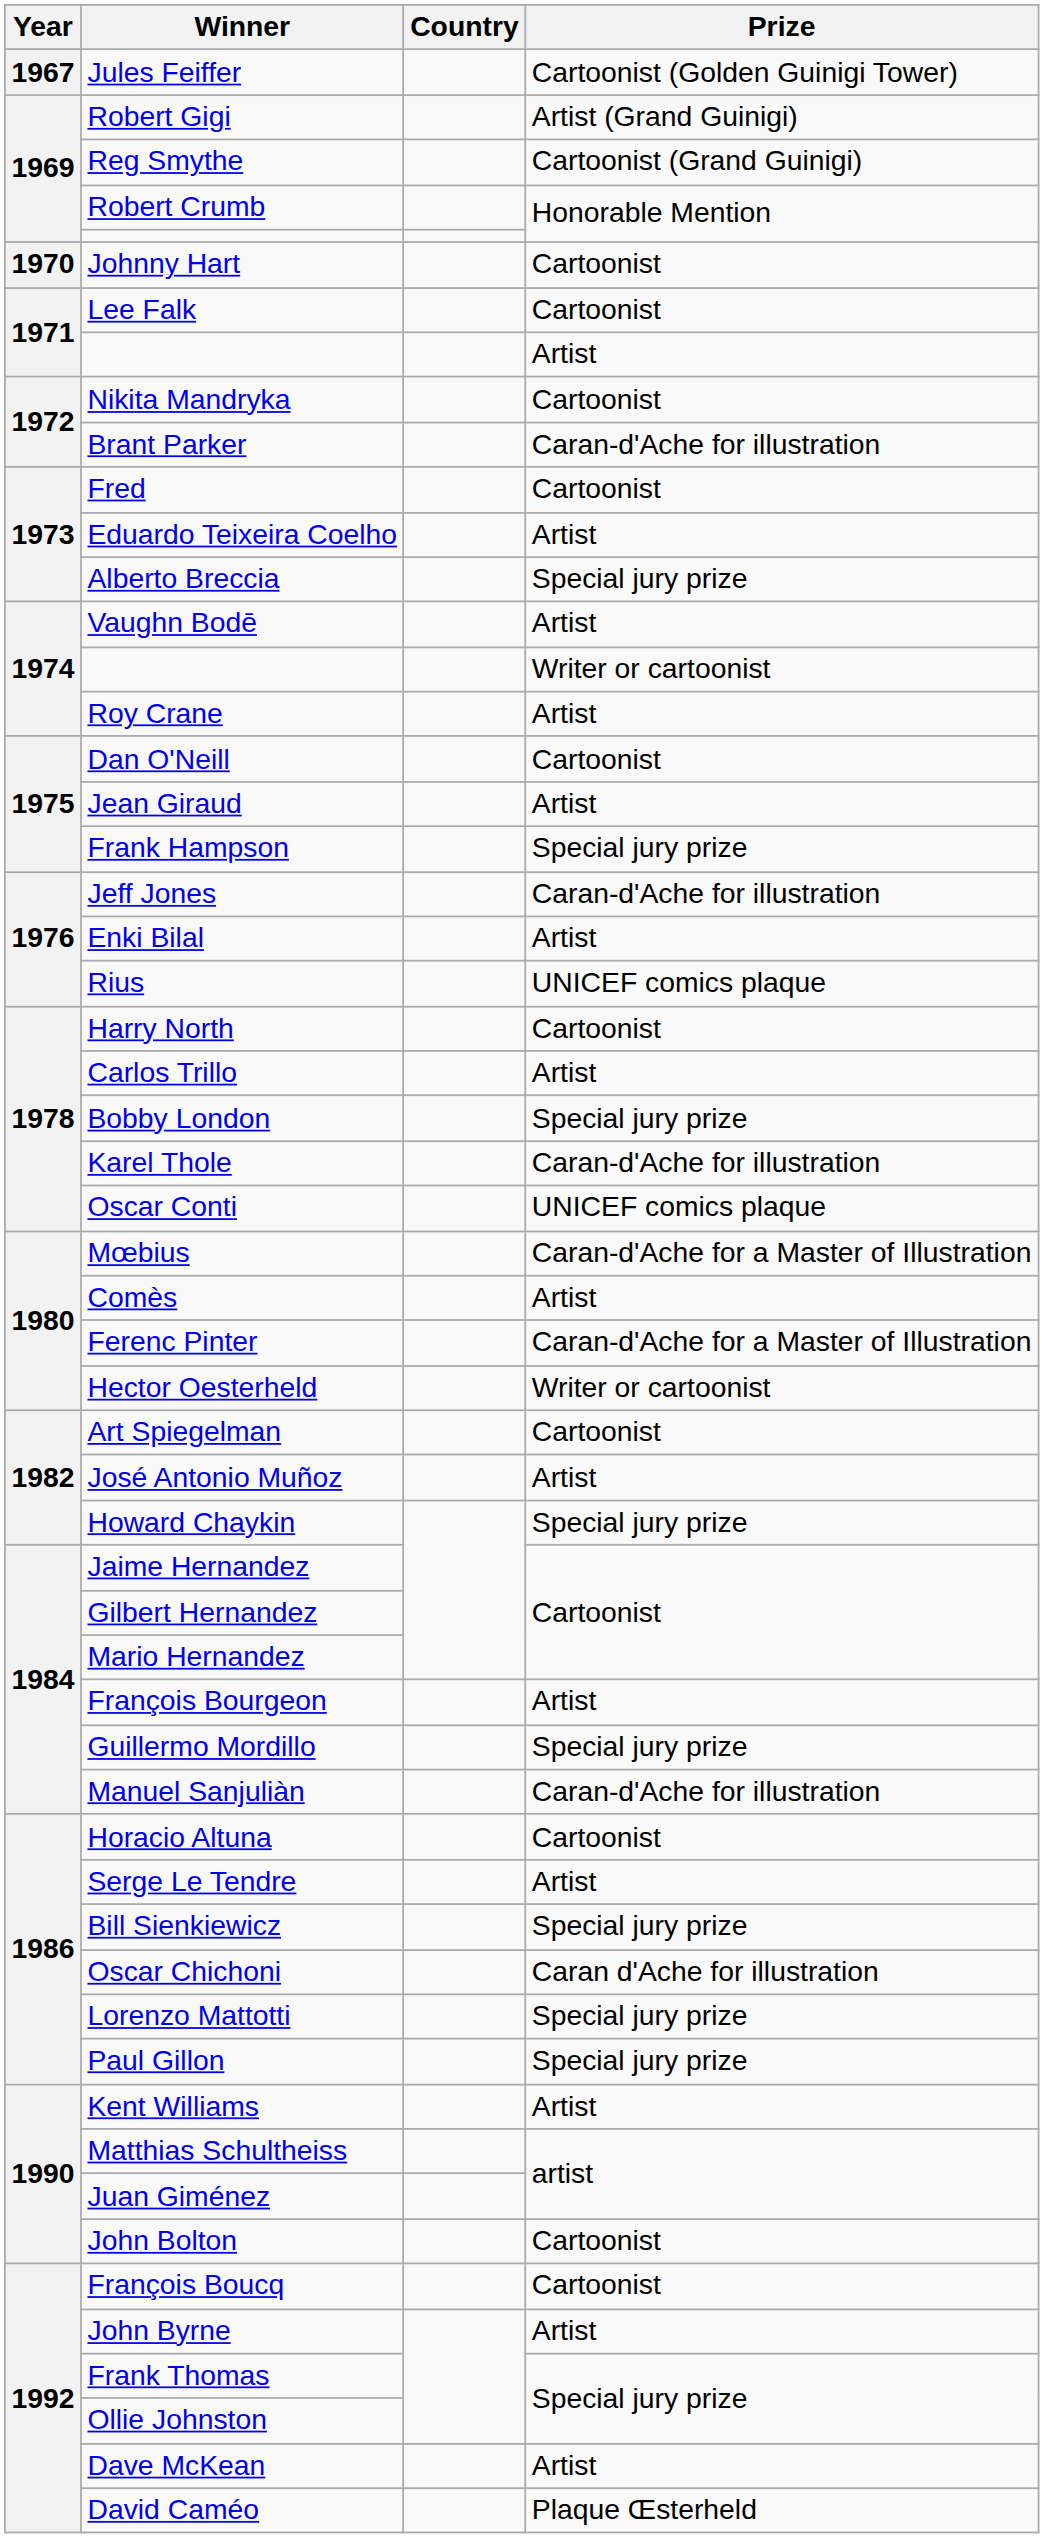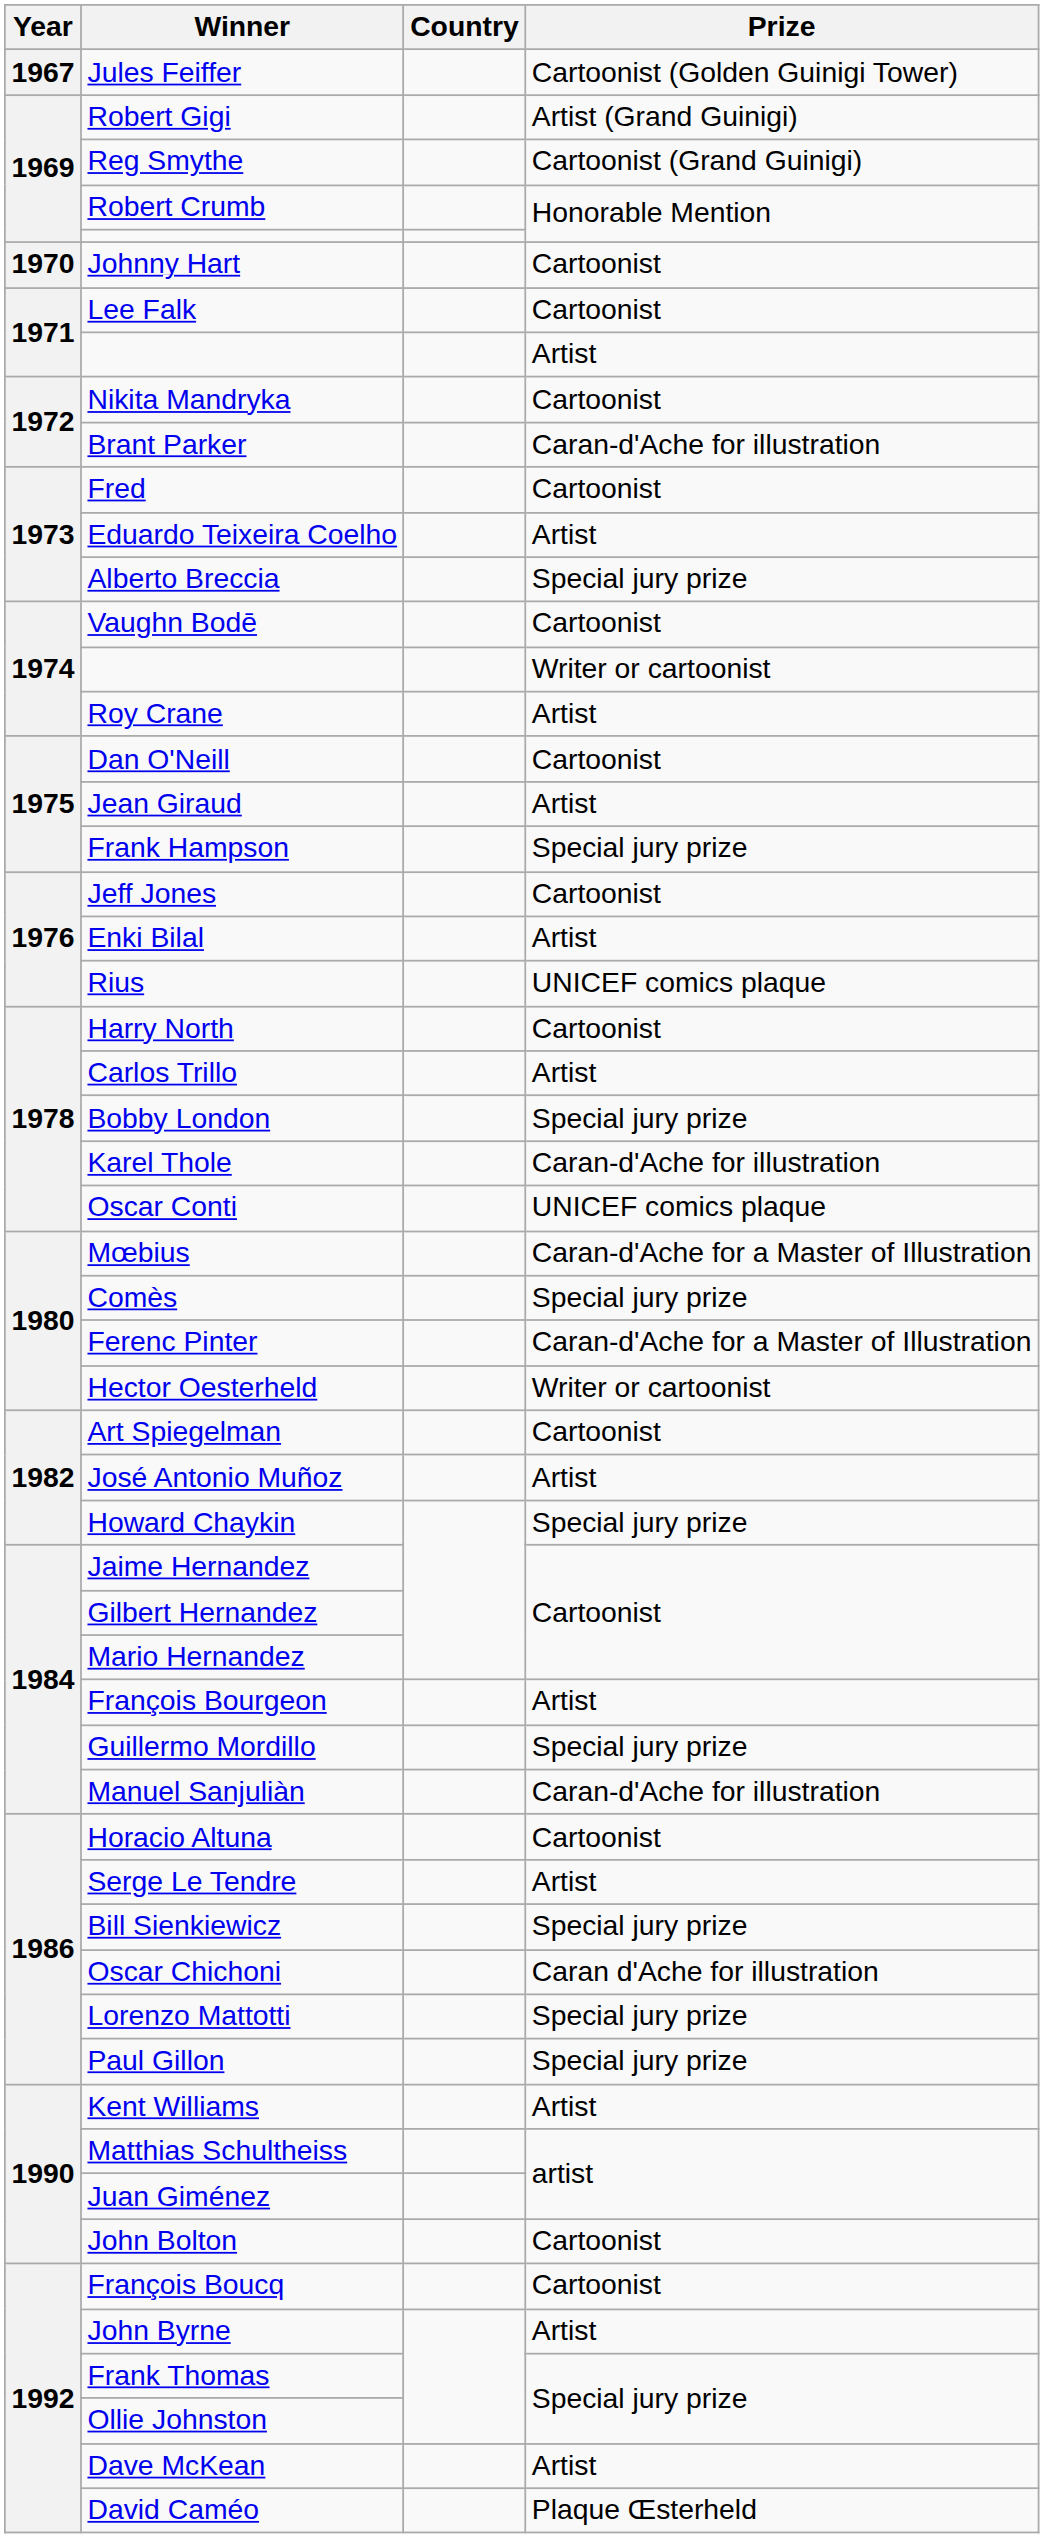 <table class="wikitable sortable">
 <tr>
 <th>Year</th>
 <th>Winner</th>
 <th>Country</th>
 <th>Prize</th>
 </tr>
 <tr>
 <th>1967</th>
 <td><a href='#'>Jules Feiffer</a></td>
 <td></td>
 <td>Cartoonist (Golden Guinigi Tower)</td>
 </tr>
 <tr>
 <th rowspan=4>1969</th>
 <td><a href='#'>Robert Gigi</a></td>
 <td></td>
 <td>Artist (Grand Guinigi)</td>
 </tr>
 <tr>
 <td><a href='#'>Reg Smythe</a></td>
 <td></td>
 <td>Cartoonist (Grand Guinigi)</td>
 </tr>
 <tr>
 <td><a href='#'>Robert Crumb</a></td>
 <td></td>
 <td rowspan=2>Honorable Mention</td>
 </tr>
 <tr>
 <td></td>
 <td></td>
 </tr>
 <tr>
 <th>1970</th>
 <td><a href='#'>Johnny Hart</a></td>
 <td></td>
 <td>Cartoonist</td>
 </tr>
 <tr>
 <th rowspan=2>1971</th>
 <td><a href='#'>Lee Falk</a></td>
 <td></td>
 <td>Cartoonist</td>
 </tr>
 <tr>
 <td></td>
 <td></td>
 <td>Artist</td>
 </tr>
 <tr>
 <th rowspan=2>1972</th>
 <td><a href='#'>Nikita Mandryka</a></td>
 <td></td>
 <td>Cartoonist</td>
 </tr>
 <tr>
 <td><a href='#'>Brant Parker</a></td>
 <td></td>
 <td>Caran-d'Ache for illustration</td>
 </tr>
 <tr>
 <th rowspan=3>1973</th>
 <td><a href='#'>Fred</a></td>
 <td></td>
 <td>Cartoonist</td>
 </tr>
 <tr>
 <td><a href='#'>Eduardo Teixeira Coelho</a></td>
 <td></td>
 <td>Artist</td>
 </tr>
 <tr>
 <td><a href='#'>Alberto Breccia</a></td>
 <td></td>
 <td>Special jury prize</td>
 </tr>
 <tr>
 <th rowspan=3>1974</th>
 <td><a href='#'>Vaughn Bodē</a></td>
 <td></td>
-<td>Artist</td>
+<td>Cartoonist</td>
 </tr>
 <tr>
 <td></td>
 <td></td>
 <td>Writer or cartoonist</td>
 </tr>
 <tr>
 <td><a href='#'>Roy Crane</a></td>
 <td></td>
 <td>Artist</td>
 </tr>
 <tr>
 <th rowspan=3>1975</th>
 <td><a href='#'>Dan O'Neill</a></td>
 <td></td>
 <td>Cartoonist</td>
 </tr>
 <tr>
 <td><a href='#'>Jean Giraud</a></td>
 <td></td>
 <td>Artist</td>
 </tr>
 <tr>
 <td><a href='#'>Frank Hampson</a></td>
 <td></td>
 <td>Special jury prize</td>
 </tr>
 <tr>
 <th rowspan=3>1976</th>
 <td><a href='#'>Jeff Jones</a></td>
 <td></td>
-<td>Caran-d'Ache for illustration</td>
+<td>Cartoonist</td>
 </tr>
 <tr>
 <td><a href='#'>Enki Bilal</a></td>
 <td></td>
 <td>Artist</td>
 </tr>
 <tr>
 <td><a href='#'>Rius</a></td>
 <td></td>
 <td>UNICEF comics plaque</td>
 </tr>
 <tr>
 <th rowspan=5>1978</th>
 <td><a href='#'>Harry North</a></td>
 <td></td>
 <td>Cartoonist</td>
 </tr>
 <tr>
 <td><a href='#'>Carlos Trillo</a></td>
 <td></td>
 <td>Artist</td>
 </tr>
 <tr>
 <td><a href='#'>Bobby London</a></td>
 <td></td>
 <td>Special jury prize</td>
 </tr>
 <tr>
 <td><a href='#'>Karel Thole</a></td>
 <td></td>
 <td>Caran-d'Ache for illustration</td>
 </tr>
 <tr>
 <td><a href='#'>Oscar Conti</a></td>
 <td></td>
 <td>UNICEF comics plaque</td>
 </tr>
 <tr>
 <th rowspan=4>1980</th>
 <td><a href='#'>Mœbius</a></td>
 <td></td>
 <td>Caran-d'Ache for a Master of Illustration</td>
 </tr>
 <tr>
 <td><a href='#'>Comès</a></td>
 <td></td>
-<td>Artist</td>
+<td>Special jury prize</td>
 </tr>
 <tr>
 <td><a href='#'>Ferenc Pinter</a></td>
 <td></td>
 <td>Caran-d'Ache for a Master of Illustration</td>
 </tr>
 <tr>
 <td><a href='#'>Hector Oesterheld</a></td>
 <td></td>
 <td>Writer or cartoonist</td>
 </tr>
 <tr>
 <th rowspan=3>1982</th>
 <td><a href='#'>Art Spiegelman</a></td>
 <td></td>
 <td>Cartoonist</td>
 </tr>
 <tr>
 <td><a href='#'>José Antonio Muñoz</a></td>
 <td></td>
 <td>Artist</td>
 </tr>
 <tr>
 <td><a href='#'>Howard Chaykin</a></td>
 <td rowspan=4></td>
 <td>Special jury prize</td>
 </tr>
 <tr>
 <th rowspan=6>1984</th>
 <td><a href='#'>Jaime Hernandez</a></td>
 <td rowspan=3>Cartoonist</td>
 </tr>
 <tr>
 <td><a href='#'>Gilbert Hernandez</a></td>
 </tr>
 <tr>
 <td><a href='#'>Mario Hernandez</a></td>
 </tr>
 <tr>
 <td><a href='#'>François Bourgeon</a></td>
 <td></td>
 <td>Artist</td>
 </tr>
 <tr>
 <td><a href='#'>Guillermo Mordillo</a></td>
 <td></td>
 <td>Special jury prize</td>
 </tr>
 <tr>
 <td><a href='#'> Manuel Sanjuliàn</a></td>
 <td></td>
 <td>Caran-d'Ache for illustration</td>
 </tr>
 <tr>
 <th rowspan=6>1986</th>
 <td><a href='#'>Horacio Altuna</a></td>
 <td></td>
 <td>Cartoonist</td>
 </tr>
 <tr>
 <td><a href='#'>Serge Le Tendre</a></td>
 <td></td>
 <td>Artist</td>
 </tr>
 <tr>
 <td><a href='#'>Bill Sienkiewicz</a></td>
 <td></td>
 <td>Special jury prize</td>
 </tr>
 <tr>
 <td><a href='#'>Oscar Chichoni</a></td>
 <td></td>
 <td>Caran d'Ache for illustration</td>
 </tr>
 <tr>
 <td><a href='#'>Lorenzo Mattotti</a></td>
 <td></td>
 <td>Special jury prize</td>
 </tr>
 <tr>
 <td><a href='#'>Paul Gillon</a></td>
 <td></td>
 <td>Special jury prize</td>
 </tr>
 <tr>
 <th rowspan=4>1990</th>
 <td><a href='#'>Kent Williams</a></td>
 <td></td>
 <td>Artist</td>
 </tr>
 <tr>
 <td><a href='#'>Matthias Schultheiss</a></td>
 <td></td>
 <td rowspan=2>artist</td>
 </tr>
 <tr>
 <td><a href='#'>Juan Giménez</a></td>
 <td></td>
 </tr>
 <tr>
 <td><a href='#'>John Bolton</a></td>
 <td></td>
 <td>Cartoonist</td>
 </tr>
 <tr>
 <th rowspan=6>1992</th>
 <td><a href='#'>François Boucq</a></td>
 <td></td>
 <td>Cartoonist</td>
 </tr>
 <tr>
 <td><a href='#'>John Byrne</a></td>
 <td rowspan=3></td>
 <td>Artist</td>
 </tr>
 <tr>
 <td><a href='#'>Frank Thomas</a></td>
 <td rowspan=2>Special jury prize</td>
 </tr>
 <tr>
 <td><a href='#'>Ollie Johnston</a></td>
 </tr>
 <tr>
 <td><a href='#'>Dave McKean</a></td>
 <td></td>
 <td>Artist</td>
 </tr>
 <tr>
 <td><a href='#'>David Caméo</a></td>
 <td></td>
 <td>Plaque Œsterheld</td>
 </tr>
 </table>
